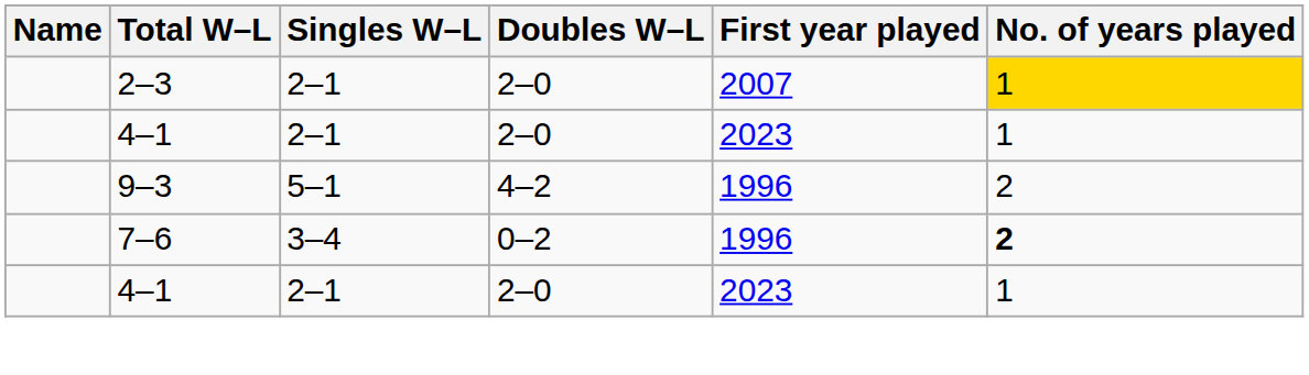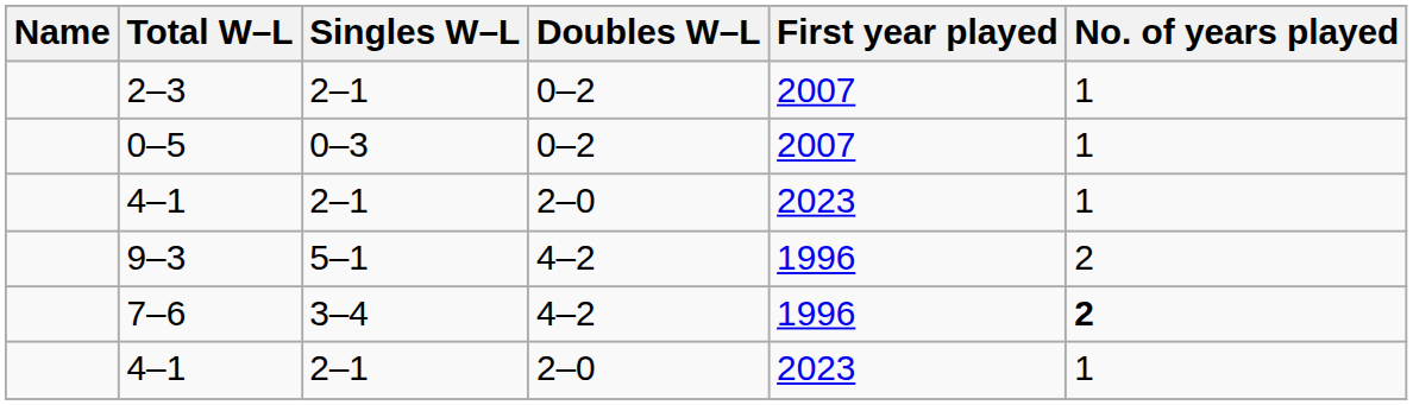 <table class="sortable wikitable">
 <tr>
 <th>Name</th>
 <th>Total W–L</th>
 <th>Singles W–L</th>
 <th>Doubles W–L</th>
 <th>First year played</th>
 <th>No. of years played</th>
 </tr>
 <tr>
 <td></td>
 <td>2–3</td>
 <td>2–1</td>
-<td>2–0</td>
+<td>0–2</td>
 <td><a href='#'>2007</a></td>
-<td style="background: gold;">1</td>
+<td>1</td>
+</tr>
+<tr>
+<td></td>
+<td>0–5</td>
+<td>0–3</td>
+<td>0–2</td>
+<td><a href='#'>2007</a></td>
+<td>1</td>
 </tr>
 <tr>
 <td><strong></strong></td>
 <td>4–1</td>
 <td>2–1</td>
 <td>2–0</td>
 <td><a href='#'>2023</a></td>
 <td>1</td>
 </tr>
 <tr>
 <td><strong></strong></td>
 <td>9–3</td>
 <td>5–1</td>
 <td>4–2</td>
 <td><a href='#'>1996</a></td>
 <td>2</td>
 </tr>
 <tr>
 <td><strong></strong></td>
 <td>7–6</td>
 <td>3–4</td>
-<td>0–2</td>
+<td>4–2</td>
 <td><a href='#'>1996</a></td>
 <td><strong>2</strong></td>
 </tr>
 <tr>
 <td><strong></strong></td>
 <td>4–1</td>
 <td>2–1</td>
 <td>2–0</td>
 <td><a href='#'>2023</a></td>
 <td>1</td>
 </tr>
 </table>
